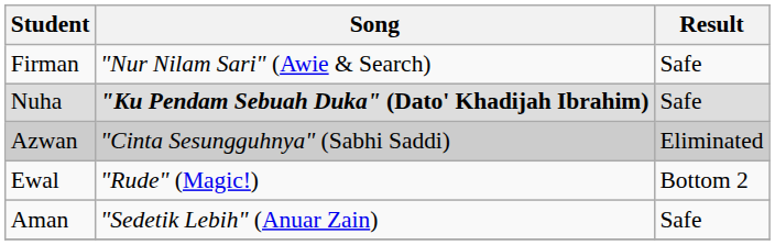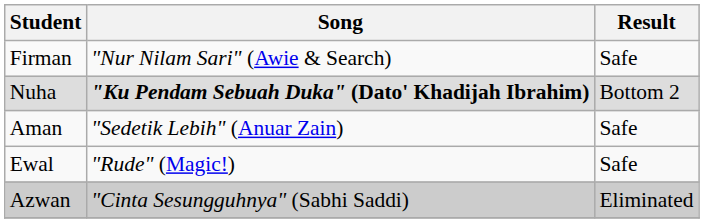 <table class="wikitable" style="font-size:90%;">
 <tr>
 <th>Student</th>
 <th>Song</th>
 <th>Result</th>
 </tr>
 <tr>
 <td>Firman</td>
 <td><em>"Nur Nilam Sari"</em> (<a href='#'>Awie</a> & Search)</td>
 <td>Safe</td>
 </tr>
 <tr bgcolor="DDDDDD">
 <td>Nuha</td>
 <td><strong><em>"Ku Pendam Sebuah Duka"</em> (Dato' Khadijah Ibrahim)</strong></td>
+<td>Bottom 2</td>
+</tr>
+<tr>
+<td>Aman</td>
+<td><em>"Sedetik Lebih"</em> (<a href='#'>Anuar Zain</a>)</td>
+<td>Safe</td>
+</tr>
+<tr>
+<td>Ewal</td>
+<td><em>"Rude"</em> (<a href='#'>Magic!</a>)</td>
 <td>Safe</td>
 </tr>
 <tr bgcolor="#CCCCCC">
 <td>Azwan</td>
 <td><em>"Cinta Sesungguhnya"</em> (Sabhi Saddi)</td>
 <td>Eliminated</td>
 </tr>
 <tr>
-<td>Ewal</td>
-<td><em>"Rude"</em> (<a href='#'>Magic!</a>)</td>
-<td>Bottom 2</td>
-</tr>
-<tr>
-<td>Aman</td>
-<td><em>"Sedetik Lebih"</em> (<a href='#'>Anuar Zain</a>)</td>
-<td>Safe</td>
-</tr>
-<tr>
 </tr>
 </table>
